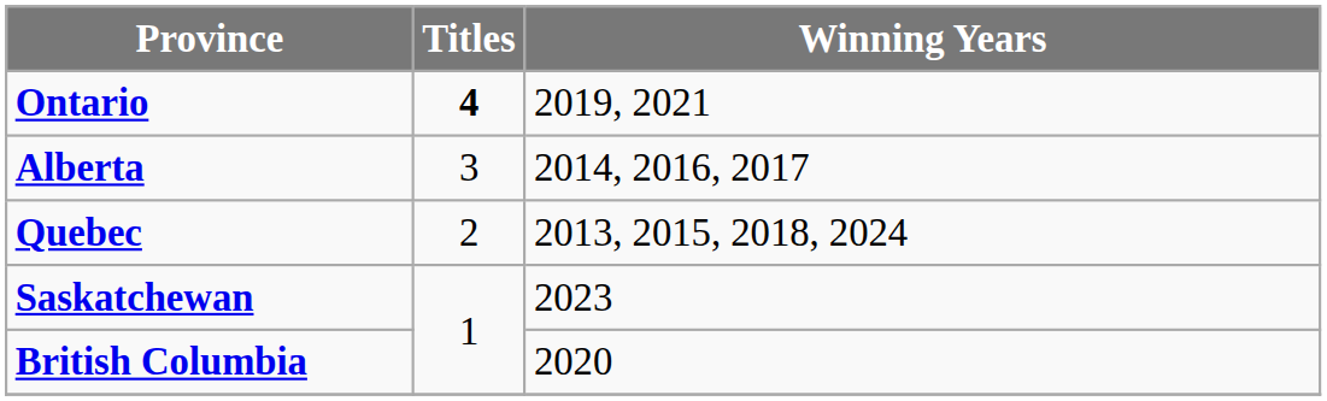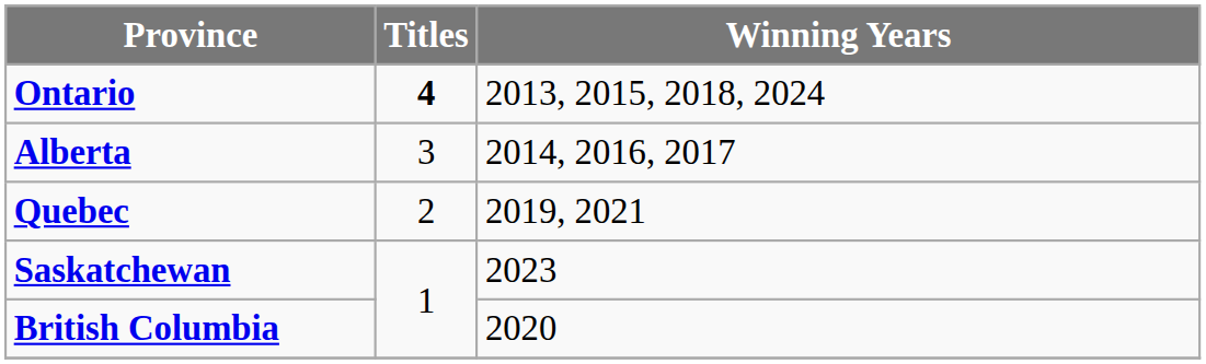 <table class="wikitable sortable" style="font-size: 95%;">
 <tr>
 <th width="150" style="background-color:#787878;color:#FFFFFF;">Province</th>
 <th width="30" style="background-color:#787878;color:#FFFFFF;">Titles</th>
 <th width="300" style="background-color:#787878;color:#FFFFFF;">Winning Years</th>
 </tr>
 <tr>
 <td><strong><a href='#'>Ontario</a></strong></td>
 <td rowspan="1"  align=center><strong>4</strong></td>
-<td>2019, 2021</td>
+<td>2013, 2015, 2018, 2024</td>
 </tr>
 <tr>
 <td><strong><a href='#'>Alberta</a></strong></td>
 <td rowspan="1"  align=center>3</td>
 <td>2014, 2016, 2017</td>
 </tr>
 <tr>
 <td><strong><a href='#'>Quebec</a></strong></td>
 <td align=center>2</td>
-<td>2013, 2015, 2018, 2024</td>
+<td>2019, 2021</td>
 </tr>
 <tr>
 <td><strong><a href='#'>Saskatchewan</a></strong></td>
 <td align=center rowspan=2>1</td>
 <td>2023</td>
 </tr>
 <tr>
 <td><strong><a href='#'>British Columbia</a></strong></td>
 <td>2020</td>
 </tr>
 <tr>
 </tr>
 </table>
